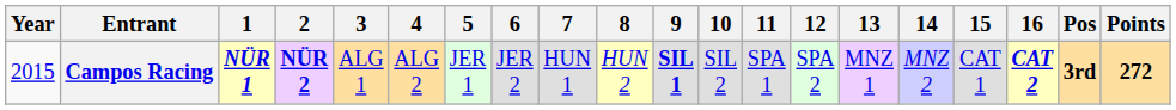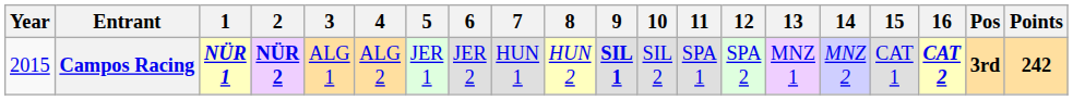 <table class="wikitable" style="text-align:center; font-size:85%">
 <tr>
 <th>Year</th>
 <th>Entrant</th>
 <th>1</th>
 <th>2</th>
 <th>3</th>
 <th>4</th>
 <th>5</th>
 <th>6</th>
 <th>7</th>
 <th>8</th>
 <th>9</th>
 <th>10</th>
 <th>11</th>
 <th>12</th>
 <th>13</th>
 <th>14</th>
 <th>15</th>
 <th>16</th>
 <th>Pos</th>
 <th>Points</th>
 </tr>
 <tr>
 <td><a href='#'>2015</a></td>
 <th nowrap><a href='#'>Campos Racing</a></th>
 <td style="background:#FFFFBF;"><strong><em><a href='#'>NÜR<br>1</a></em></strong><br></td>
 <td style="background:#EFCFFF;"><strong><a href='#'>NÜR<br>2</a><br></strong></td>
 <td style="background:#FFDF9F;"><a href='#'>ALG<br>1</a><br></td>
 <td style="background:#FFDF9F;"><a href='#'>ALG<br>2</a><br></td>
 <td style="background:#DFFFDF;"><a href='#'>JER<br>1</a><br></td>
 <td style="background:#DFDFDF;"><a href='#'>JER<br>2</a><br></td>
 <td style="background:#DFDFDF;"><a href='#'>HUN<br>1</a><br></td>
 <td style="background:#FFFFBF;"><em><a href='#'>HUN<br>2</a></em><br></td>
 <td style="background:#DFDFDF;"><strong><a href='#'>SIL<br>1</a></strong><br></td>
 <td style="background:#DFDFDF;"><a href='#'>SIL<br>2</a><br></td>
 <td style="background:#DFDFDF;"><a href='#'>SPA<br>1</a><br></td>
 <td style="background:#DFFFDF;"><a href='#'>SPA<br>2</a><br></td>
 <td style="background:#EFCFFF;"><a href='#'>MNZ<br>1</a><br></td>
 <td style="background:#CFCFFF;"><em><a href='#'>MNZ<br>2</a></em><br></td>
 <td style="background:#DFDFDF;"><a href='#'>CAT<br>1</a><br></td>
 <td style="background:#FFFFBF;"><strong><em><a href='#'>CAT<br>2</a></em></strong><br></td>
 <th style="background:#FFDF9F;">3rd</th>
-<th style="background:#FFDF9F;">272</th>
+<th style="background:#FFDF9F;">242</th>
 </tr>
 </table>
